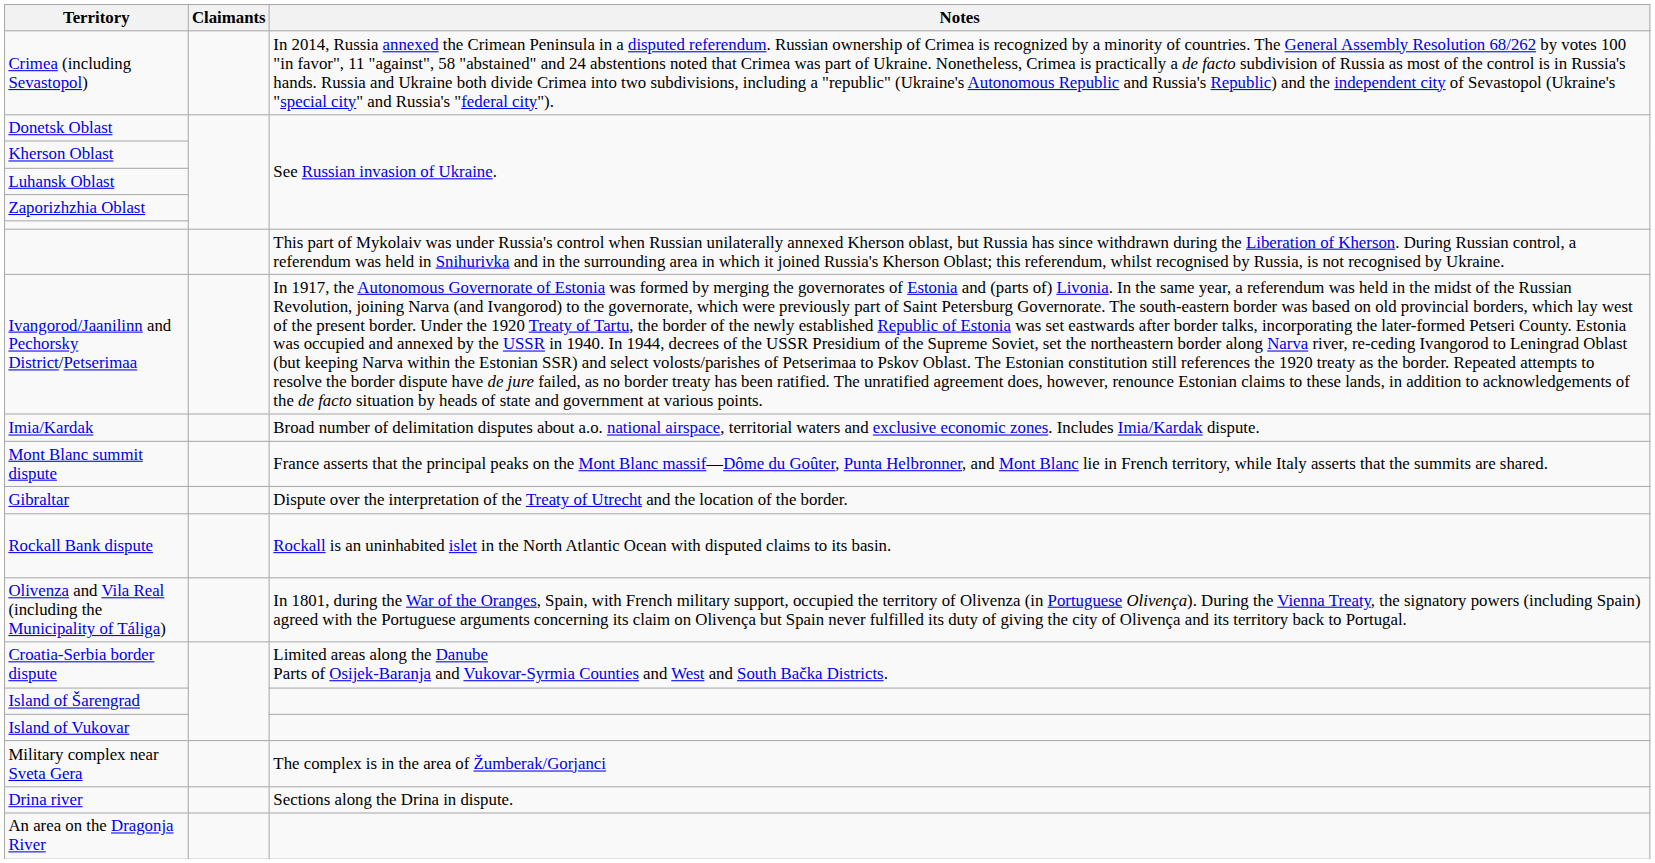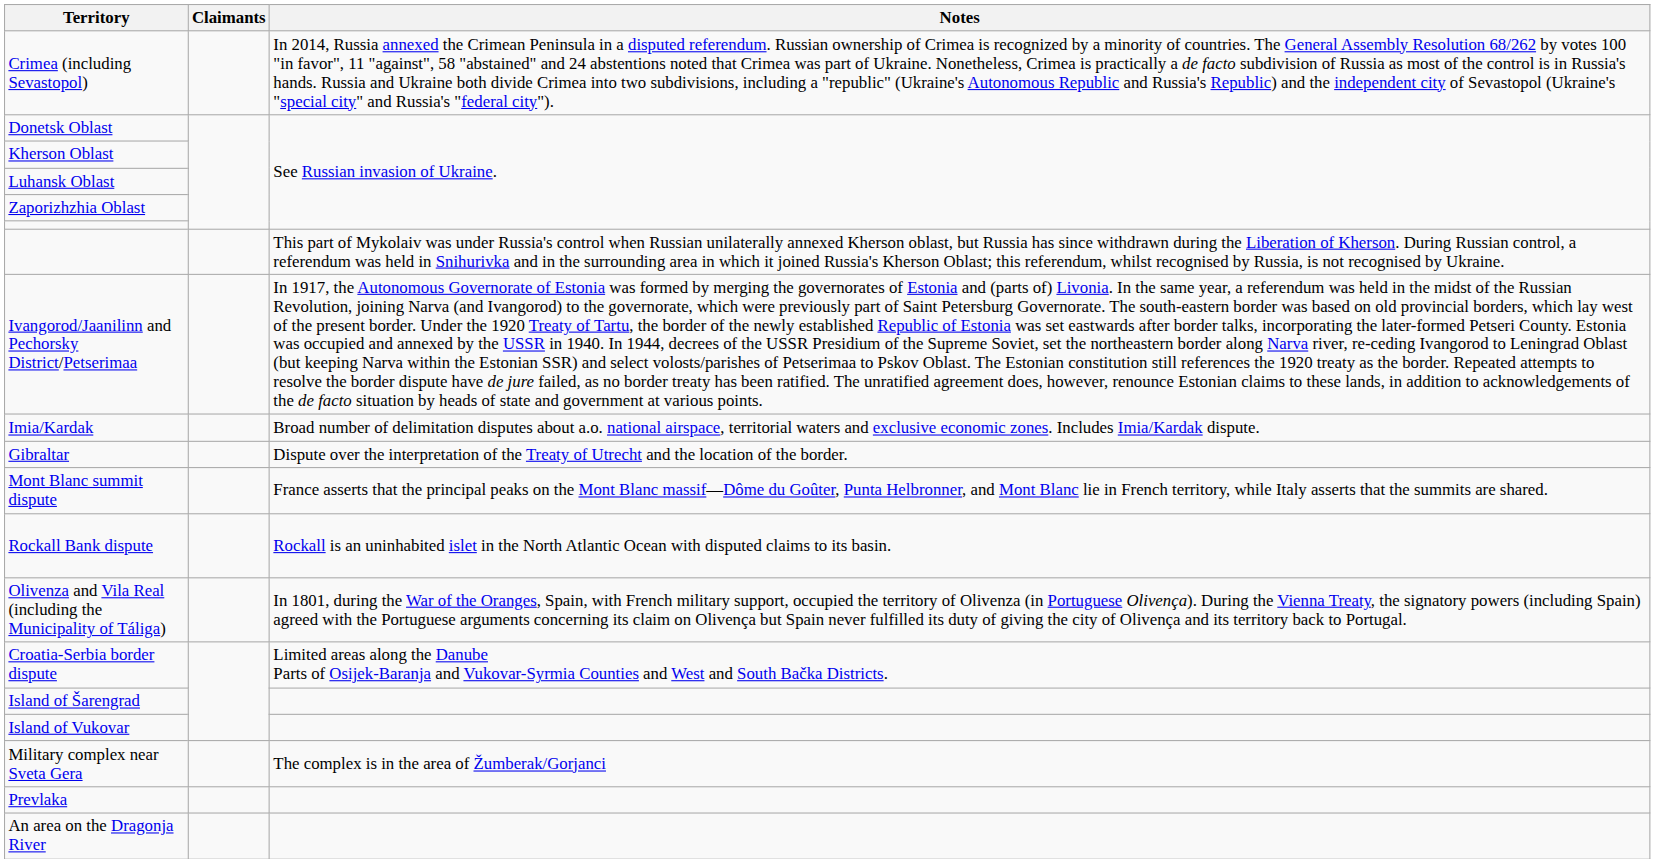 <table class="wikitable sortable">
 <tr>
 <th>Territory</th>
 <th>Claimants</th>
 <th>Notes</th>
 </tr>
 <tr>
 <td><a href='#'>Crimea</a> (including <a href='#'>Sevastopol</a>)</td>
 <td><strong></strong><br></td>
 <td>In 2014, Russia <a href='#'>annexed</a> the Crimean Peninsula in a <a href='#'>disputed referendum</a>. Russian ownership of Crimea is recognized by a minority of countries. The <a href='#'>General Assembly Resolution 68/262</a> by votes 100 "in favor", 11 "against", 58 "abstained" and 24 abstentions noted that Crimea was part of Ukraine. Nonetheless, Crimea is practically a <em>de facto</em> subdivision of Russia as most of the control is in Russia's hands. Russia and Ukraine both divide Crimea into two subdivisions, including a "republic" (Ukraine's <a href='#'>Autonomous Republic</a> and Russia's <a href='#'>Republic</a>) and the <a href='#'>independent city</a> of Sevastopol (Ukraine's "<a href='#'>special city</a>" and Russia's "<a href='#'>federal city</a>").</td>
 </tr>
 <tr>
 <td><a href='#'>Donetsk Oblast</a></td>
 <td rowspan="5"><em><br></em></td>
 <td rowspan="5">See <a href='#'>Russian invasion of Ukraine</a>.</td>
 </tr>
 <tr>
 <td><a href='#'>Kherson Oblast</a></td>
 </tr>
 <tr>
 <td><a href='#'>Luhansk Oblast</a></td>
 </tr>
 <tr>
 <td><a href='#'>Zaporizhzhia Oblast</a></td>
 </tr>
 <tr>
 <td></td>
 </tr>
 <tr>
 <td></td>
 <td><strong></strong><br></td>
 <td>This part of Mykolaiv was under Russia's control when Russian unilaterally annexed Kherson oblast, but Russia has since withdrawn during the <a href='#'>Liberation of Kherson</a>. During Russian control, a referendum was held in <a href='#'>Snihurivka</a> and in the surrounding area in which it joined Russia's Kherson Oblast; this referendum, whilst recognised by Russia, is not recognised by Ukraine.</td>
 </tr>
 <tr>
 <td><a href='#'>Ivangorod/Jaanilinn</a> and <a href='#'>Pechorsky District</a>/<a href='#'>Petserimaa</a></td>
 <td><strong></strong><br></td>
 <td>In 1917, the <a href='#'>Autonomous Governorate of Estonia</a> was formed by merging the governorates of <a href='#'>Estonia</a> and (parts of) <a href='#'>Livonia</a>. In the same year, a referendum was held in the midst of the Russian Revolution, joining Narva (and Ivangorod) to the governorate, which were previously part of Saint Petersburg Governorate. The south-eastern border was based on old provincial borders, which lay west of the present border. Under the 1920 <a href='#'>Treaty of Tartu</a>, the border of the newly established <a href='#'>Republic of Estonia</a> was set eastwards after border talks, incorporating the later-formed Petseri County. Estonia was occupied and annexed by the <a href='#'>USSR</a> in 1940. In 1944, decrees of the USSR Presidium of the Supreme Soviet, set the northeastern border along <a href='#'>Narva</a> river, re-ceding Ivangorod to Leningrad Oblast (but keeping Narva within the Estonian SSR) and select volosts/parishes of Petserimaa to Pskov Oblast. The Estonian constitution still references the 1920 treaty as the border. Repeated attempts to resolve the border dispute have <em>de jure</em> failed, as no border treaty has been ratified. The unratified agreement does, however, renounce Estonian claims to these lands, in addition to acknowledgements of the <em>de facto</em> situation by heads of state and government at various points.</td>
 </tr>
 <tr>
 <td><a href='#'>Imia/Kardak</a></td>
 <td><br></td>
 <td>Broad number of delimitation disputes about a.o. <a href='#'>national airspace</a>, territorial waters and <a href='#'>exclusive economic zones</a>. Includes <a href='#'>Imia/Kardak</a> dispute.</td>
 </tr>
 <tr>
+<td><a href='#'>Gibraltar</a></td>
+<td><strong></strong><br></td>
+<td>Dispute over the interpretation of the <a href='#'>Treaty of Utrecht</a> and the location of the border.</td>
+</tr>
+<tr>
 <td><a href='#'>Mont Blanc summit dispute</a></td>
 <td><br></td>
 <td>France asserts that the principal peaks on the <a href='#'>Mont Blanc massif</a>—<a href='#'>Dôme du Goûter</a>, <a href='#'>Punta Helbronner</a>, and <a href='#'>Mont Blanc</a> lie in French territory, while Italy asserts that the summits are shared.</td>
-</tr>
-<tr>
-<td><a href='#'>Gibraltar</a></td>
-<td><strong></strong><br></td>
-<td>Dispute over the interpretation of the <a href='#'>Treaty of Utrecht</a> and the location of the border.</td>
 </tr>
 <tr>
 <td><a href='#'>Rockall Bank dispute</a></td>
 <td><br><br><br></td>
 <td><a href='#'>Rockall</a> is an uninhabited <a href='#'>islet</a> in the North Atlantic Ocean with disputed claims to its basin.</td>
 </tr>
 <tr>
 <td><a href='#'>Olivenza</a> and <a href='#'>Vila Real</a> (including the <a href='#'>Municipality of Táliga</a>)</td>
 <td><strong></strong><br></td>
 <td>In 1801, during the <a href='#'>War of the Oranges</a>, Spain, with French military support, occupied the territory of Olivenza (in <a href='#'>Portuguese</a> <em>Olivença</em>). During the <a href='#'>Vienna Treaty</a>, the signatory powers (including Spain) agreed with the Portuguese arguments concerning its claim on Olivença but Spain never fulfilled its duty of giving the city of Olivença and its territory back to Portugal.</td>
 </tr>
 <tr>
 <td><a href='#'>Croatia-Serbia border dispute</a></td>
 <td rowspan="3"><br></td>
 <td>Limited areas along the <a href='#'>Danube</a><br>Parts of <a href='#'>Osijek-Baranja</a> and <a href='#'>Vukovar-Syrmia Counties</a> and <a href='#'>West</a> and <a href='#'>South Bačka Districts</a>.</td>
 </tr>
 <tr>
 <td><a href='#'>Island of Šarengrad</a></td>
 <td></td>
 </tr>
 <tr>
 <td><a href='#'>Island of Vukovar</a></td>
 <td></td>
 </tr>
 <tr>
 <td>Military complex near <a href='#'>Sveta Gera</a></td>
 <td><strong></strong><br></td>
 <td>The complex is in the area of <a href='#'>Žumberak/Gorjanci</a></td>
 </tr>
 <tr>
-<td><a href='#'>Drina river</a></td>
-<td><br></td>
-<td>Sections along the Drina in dispute.</td>
+<td><a href='#'>Prevlaka</a></td>
+<td><strong></strong><br></td>
+<td></td>
 </tr>
 <tr>
 <td>An area on the <a href='#'>Dragonja River</a></td>
 <td><strong></strong><br></td>
 <td></td>
 </tr>
 </table>
